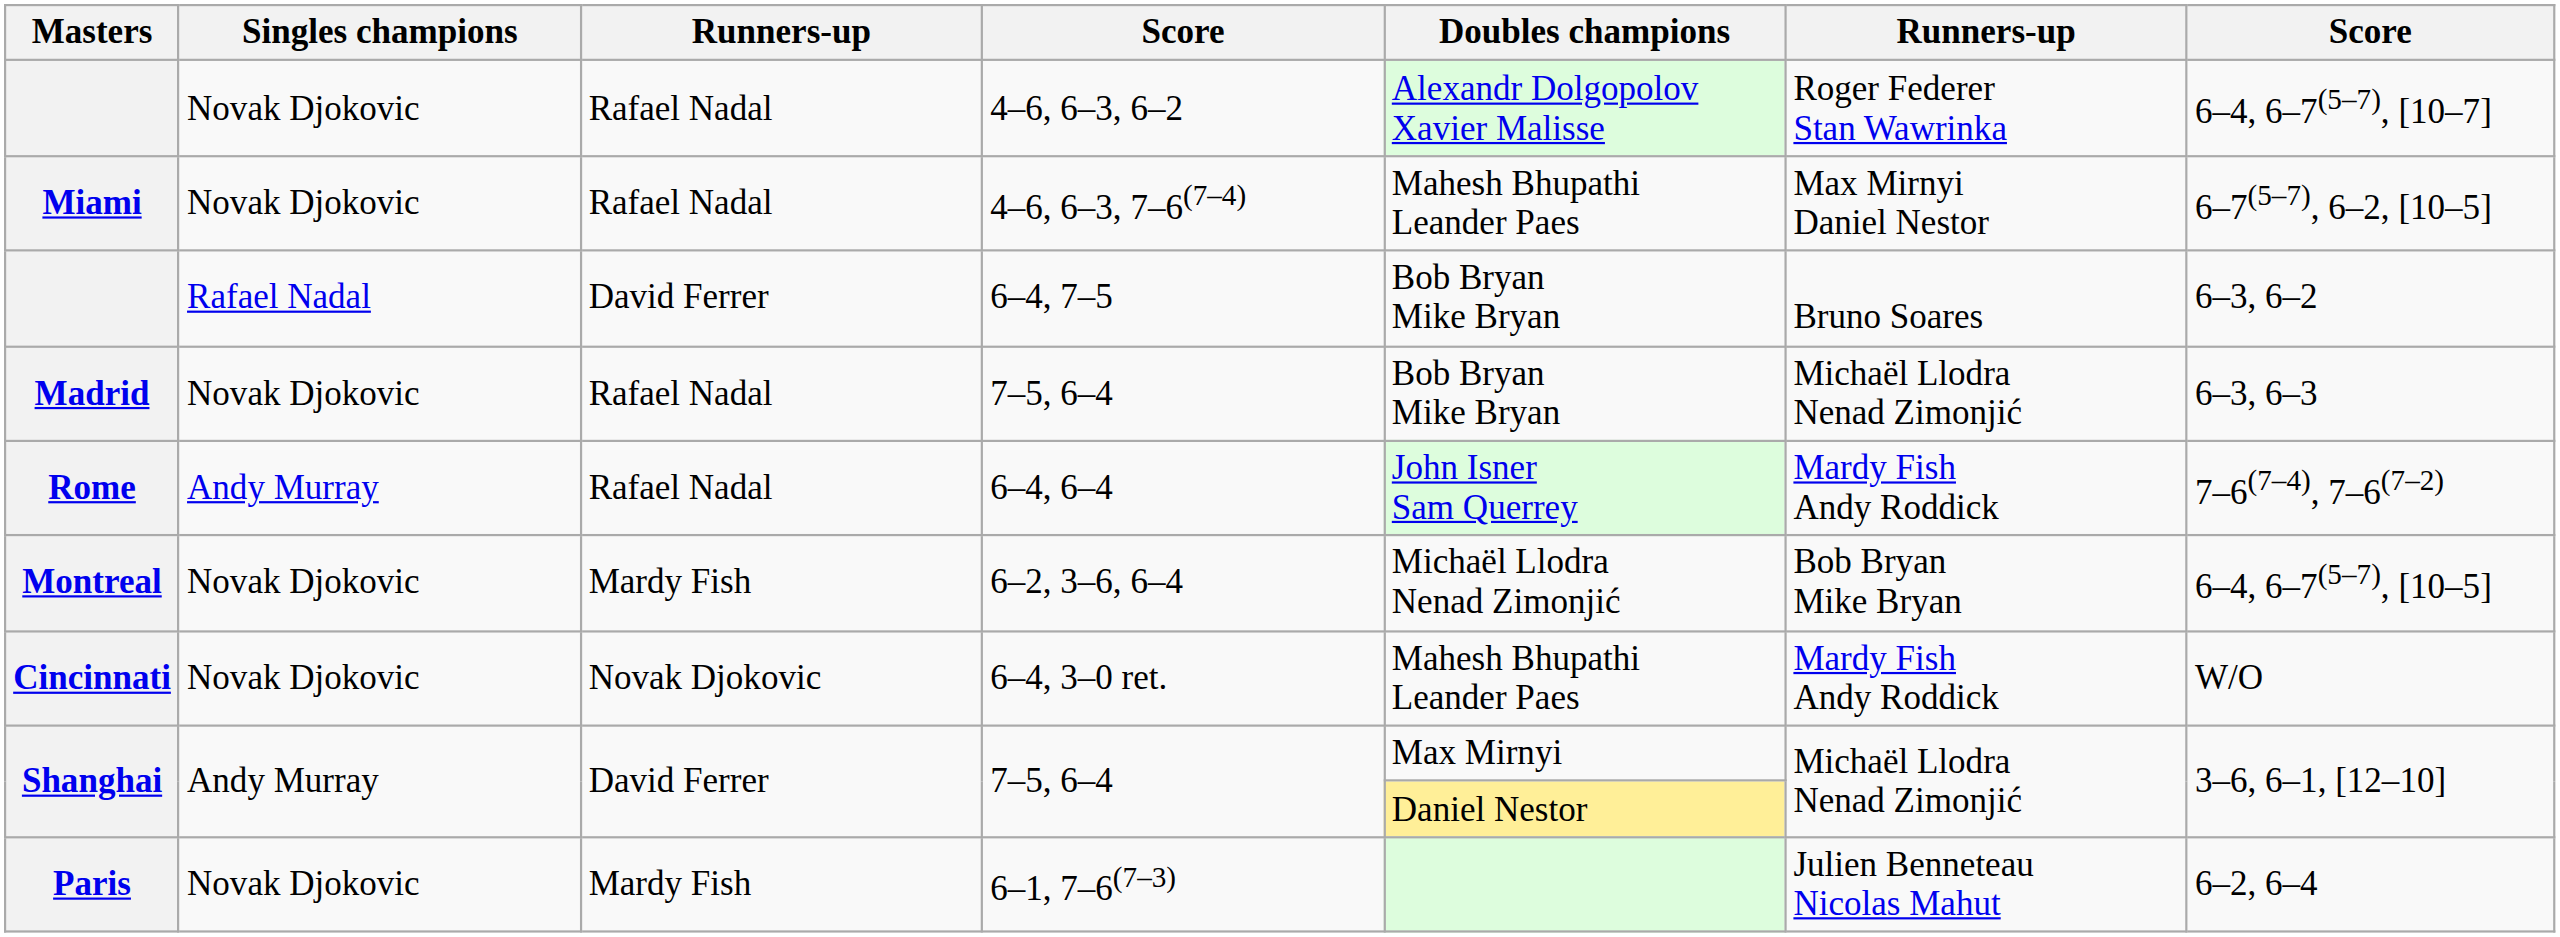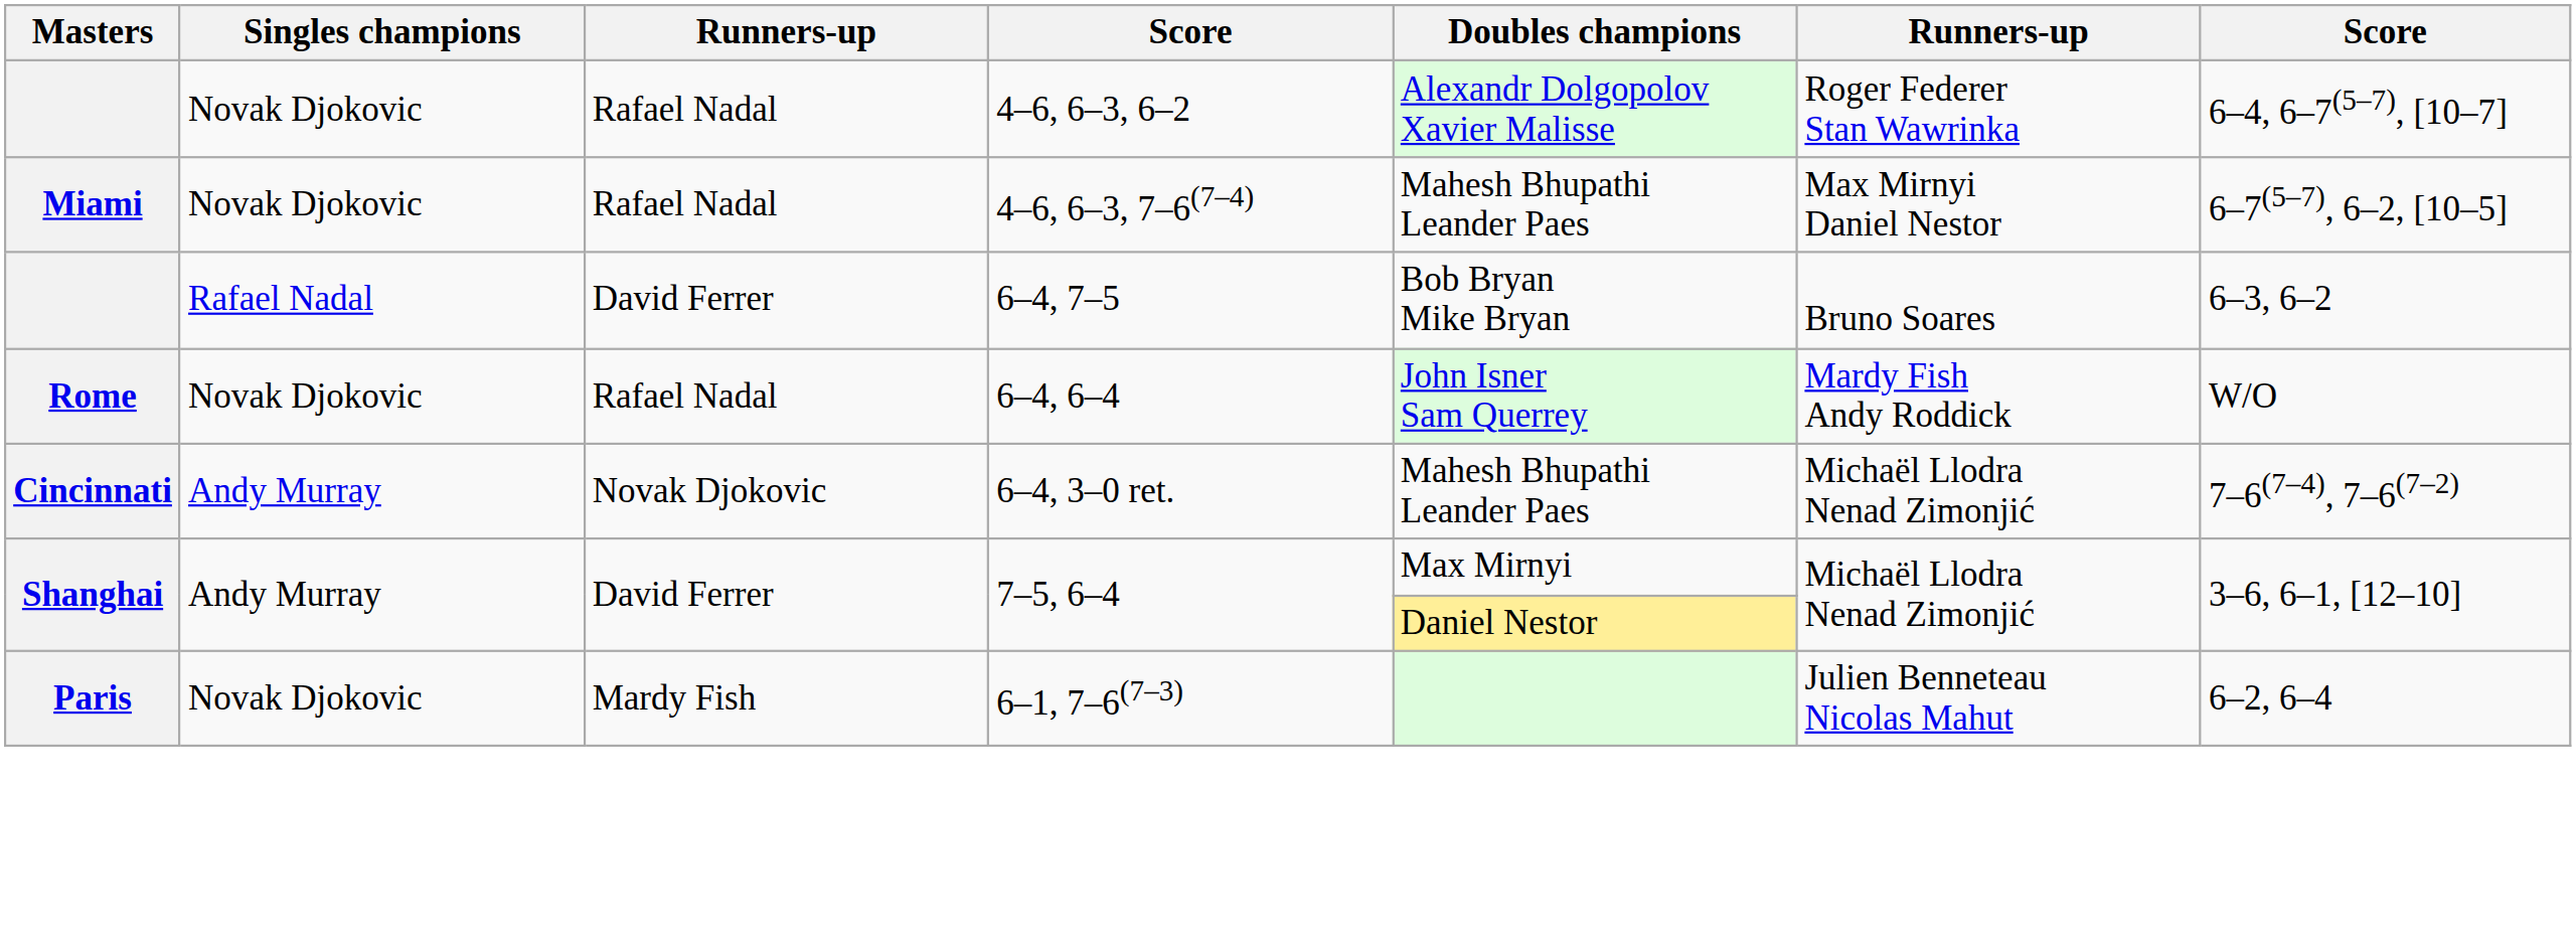 <table class="wikitable plainrowheaders">
 <tr>
 <th scope="col">Masters</th>
 <th scope="col" style="width:11em">Singles champions</th>
 <th scope="col" style="width:11em">Runners-up</th>
 <th scope="col" style="width:11em">Score</th>
 <th scope="col" style="width:11em">Doubles champions</th>
 <th scope="col" style="width:11em">Runners-up</th>
 <th scope="col" style="width:10em">Score</th>
 </tr>
 <tr>
 <th scope="row"><br></th>
 <td> Novak Djokovic</td>
 <td> Rafael Nadal</td>
 <td>4–6, 6–3, 6–2</td>
 <td style="background-color: #ddfddd"> <a href='#'>Alexandr Dolgopolov</a> <br>  <a href='#'>Xavier Malisse</a></td>
 <td> Roger Federer <br>  <a href='#'>Stan Wawrinka</a></td>
 <td>6–4, 6–7<sup>(5–7)</sup>, [10–7]</td>
 </tr>
 <tr>
 <th scope="row"><a href='#'><strong>Miami</strong></a><br></th>
 <td> Novak Djokovic</td>
 <td> Rafael Nadal</td>
 <td>4–6, 6–3, 7–6<sup>(7–4)</sup></td>
 <td> Mahesh Bhupathi <br>  Leander Paes</td>
 <td> Max Mirnyi <br>  Daniel Nestor</td>
 <td>6–7<sup>(5–7)</sup>, 6–2, [10–5]</td>
 </tr>
 <tr>
 <th scope="row"><br></th>
 <td> <a href='#'>Rafael Nadal</a></td>
 <td> David Ferrer</td>
 <td>6–4, 7–5</td>
 <td> Bob Bryan <br>  Mike Bryan</td>
 <td><br>  Bruno Soares</td>
 <td>6–3, 6–2</td>
 </tr>
 <tr>
-<th scope="row"><a href='#'><strong>Madrid</strong></a><br></th>
+<th scope="row"><a href='#'><strong>Rome</strong></a><br></th>
 <td> Novak Djokovic</td>
-<td> Rafael Nadal</td>
-<td>7–5, 6–4</td>
-<td> Bob Bryan <br>  Mike Bryan</td>
-<td> Michaël Llodra <br>  Nenad Zimonjić</td>
-<td>6–3, 6–3</td>
-</tr>
-<tr>
-<th scope="row"><a href='#'><strong>Rome</strong></a><br></th>
-<td> <a href='#'>Andy Murray</a></td>
 <td> Rafael Nadal</td>
 <td>6–4, 6–4</td>
 <td style="background-color: #ddfddd"> <a href='#'>John Isner</a> <br>  <a href='#'>Sam Querrey</a></td>
 <td> <a href='#'>Mardy Fish</a> <br>  Andy Roddick</td>
-<td>7–6<sup>(7–4)</sup>, 7–6<sup>(7–2)</sup></td>
-</tr>
-<tr>
-<th scope="row"><a href='#'><strong>Montreal</strong></a><br></th>
-<td> Novak Djokovic</td>
-<td> Mardy Fish</td>
-<td>6–2, 3–6, 6–4</td>
-<td> Michaël Llodra <br>  Nenad Zimonjić</td>
-<td> Bob Bryan <br>  Mike Bryan</td>
-<td>6–4, 6–7<sup>(5–7)</sup>, [10–5]</td>
+<td>W/O</td>
 </tr>
 <tr>
 <th scope="row"><a href='#'><strong>Cincinnati</strong></a><br></th>
-<td> Novak Djokovic</td>
+<td> <a href='#'>Andy Murray</a></td>
 <td> Novak Djokovic</td>
 <td>6–4, 3–0 ret.</td>
 <td> Mahesh Bhupathi <br>  Leander Paes</td>
-<td> <a href='#'>Mardy Fish</a> <br>  Andy Roddick</td>
-<td>W/O</td>
+<td> Michaël Llodra <br>  Nenad Zimonjić</td>
+<td>7–6<sup>(7–4)</sup>, 7–6<sup>(7–2)</sup></td>
 </tr>
 <tr>
 <th rowspan="2" scope="row"><a href='#'><strong>Shanghai</strong></a><br></th>
 <td rowspan="2"> Andy Murray</td>
 <td rowspan="2"> David Ferrer</td>
 <td rowspan="2">7–5, 6–4</td>
 <td> Max Mirnyi</td>
 <td rowspan="2"> Michaël Llodra <br>  Nenad Zimonjić</td>
 <td rowspan="2">3–6, 6–1, [12–10]</td>
 </tr>
 <tr>
 <td style="background-color: #ffef98"> Daniel Nestor</td>
 </tr>
 <tr>
 <th scope="row"><a href='#'><strong>Paris</strong></a><br></th>
 <td> Novak Djokovic</td>
 <td> Mardy Fish</td>
 <td>6–1, 7–6<sup>(7–3)</sup></td>
 <td style="background-color: #ddfddd"></td>
 <td> Julien Benneteau <br>  <a href='#'>Nicolas Mahut</a></td>
 <td>6–2, 6–4</td>
 </tr>
 </table>
